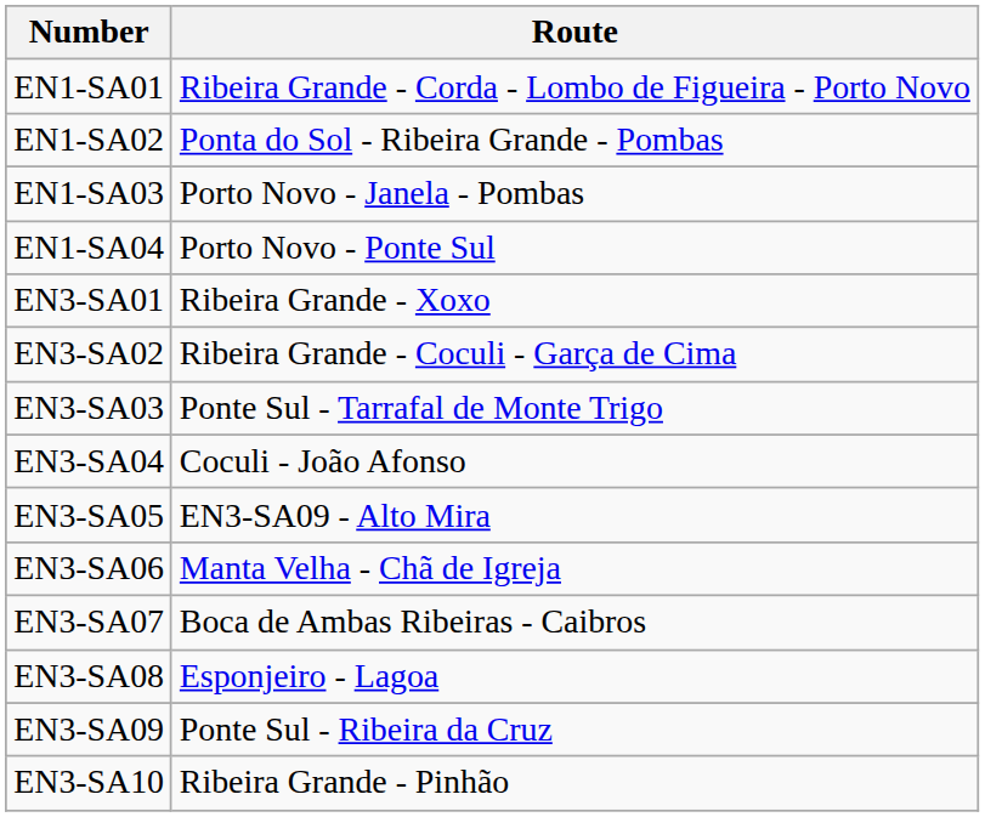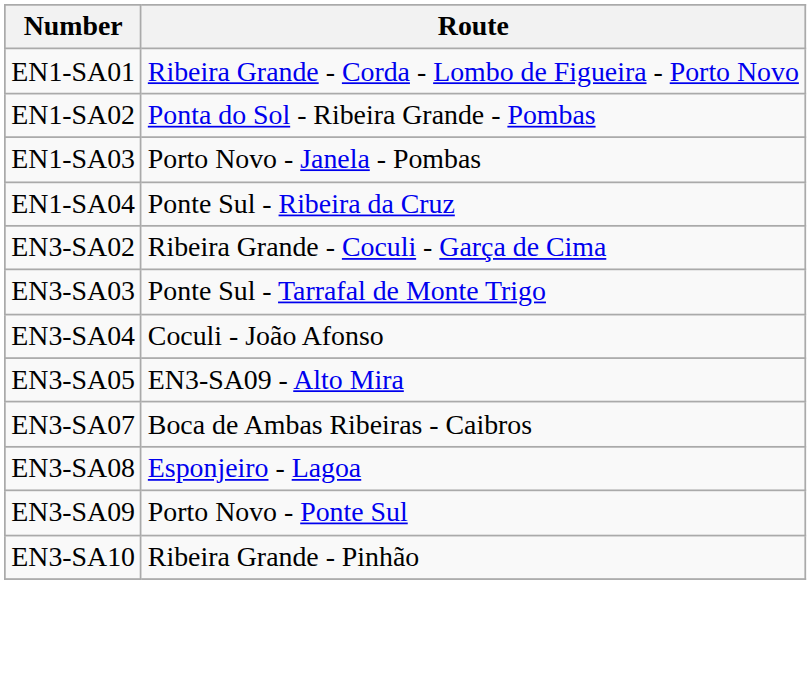 <table class="wikitable">
 <tr>
 <th>Number</th>
 <th>Route</th>
 </tr>
 <tr>
 <td>EN1-SA01</td>
 <td><a href='#'>Ribeira Grande</a> - <a href='#'>Corda</a> - <a href='#'>Lombo de Figueira</a> - <a href='#'>Porto Novo</a></td>
 </tr>
 <tr>
 <td>EN1-SA02</td>
 <td><a href='#'>Ponta do Sol</a> - Ribeira Grande - <a href='#'>Pombas</a></td>
 </tr>
 <tr>
 <td>EN1-SA03</td>
 <td>Porto Novo - <a href='#'>Janela</a> - Pombas</td>
 </tr>
 <tr>
 <td>EN1-SA04</td>
-<td>Porto Novo - <a href='#'>Ponte Sul</a></td>
-</tr>
-<tr>
-<td>EN3-SA01</td>
-<td>Ribeira Grande - <a href='#'>Xoxo</a></td>
+<td>Ponte Sul - <a href='#'>Ribeira da Cruz</a></td>
 </tr>
 <tr>
 <td>EN3-SA02</td>
 <td>Ribeira Grande - <a href='#'>Coculi</a> - <a href='#'>Garça de Cima</a></td>
 </tr>
 <tr>
 <td>EN3-SA03</td>
 <td>Ponte Sul - <a href='#'>Tarrafal de Monte Trigo</a></td>
 </tr>
 <tr>
 <td>EN3-SA04</td>
 <td>Coculi - João Afonso</td>
 </tr>
 <tr>
 <td>EN3-SA05</td>
 <td>EN3-SA09 - <a href='#'>Alto Mira</a></td>
 </tr>
 <tr>
-<td>EN3-SA06</td>
-<td><a href='#'>Manta Velha</a> - <a href='#'>Chã de Igreja</a></td>
-</tr>
-<tr>
 <td>EN3-SA07</td>
 <td>Boca de Ambas Ribeiras - Caibros</td>
 </tr>
 <tr>
 <td>EN3-SA08</td>
 <td><a href='#'>Esponjeiro</a> - <a href='#'>Lagoa</a></td>
 </tr>
 <tr>
 <td>EN3-SA09</td>
-<td>Ponte Sul - <a href='#'>Ribeira da Cruz</a></td>
+<td>Porto Novo - <a href='#'>Ponte Sul</a></td>
 </tr>
 <tr>
 <td>EN3-SA10</td>
 <td>Ribeira Grande - Pinhão</td>
 </tr>
 </table>
